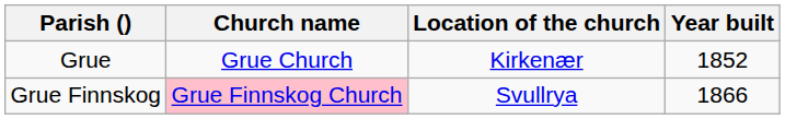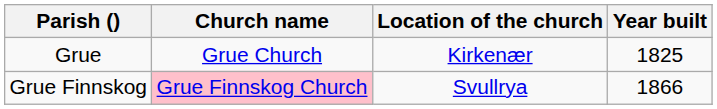 <table class="wikitable" style="text-align:center">
 <tr>
 <th>Parish ()</th>
 <th>Church name</th>
 <th>Location of the church</th>
 <th>Year built</th>
 </tr>
 <tr>
 <td rowspan="1">Grue</td>
 <td><a href='#'>Grue Church</a></td>
 <td><a href='#'>Kirkenær</a></td>
-<td>1852</td>
+<td>1825</td>
 </tr>
 <tr>
 <td rowspan="1">Grue Finnskog</td>
 <td style="background: pink;"><a href='#'>Grue Finnskog Church</a></td>
 <td><a href='#'>Svullrya</a></td>
 <td>1866</td>
 </tr>
 </table>
